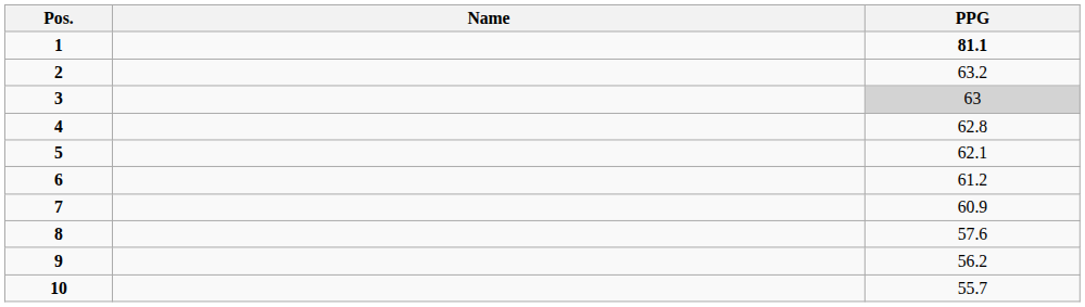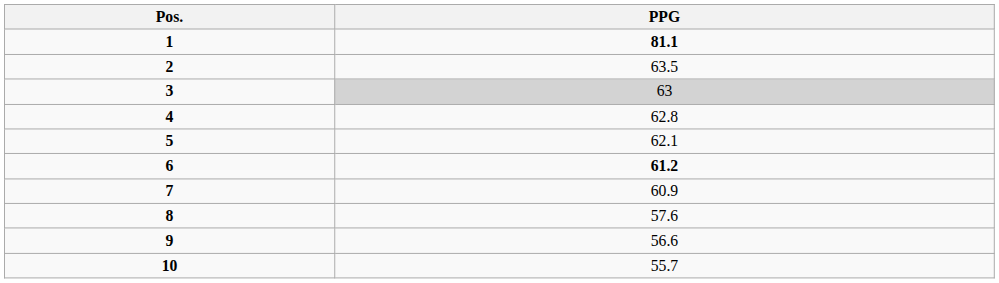 <table class="wikitable" style="width:80%;">
 <tr>
 <th style="width:10%;">Pos.</th>
-<th style="width:70%;">Name</th>
 <th style="width:20%;">PPG</th>
 </tr>
 <tr>
 <td align=center><strong>1</strong></td>
-<td><strong></strong></td>
 <td align=center><strong>81.1</strong></td>
 </tr>
 <tr>
 <td align=center><strong>2</strong></td>
-<td></td>
-<td align=center>63.2</td>
+<td align=center>63.5</td>
 </tr>
 <tr>
 <td align=center><strong>3</strong></td>
-<td></td>
 <td align=center style="background: lightgrey;">63</td>
 </tr>
 <tr>
 <td align=center><strong>4</strong></td>
-<td></td>
 <td align=center>62.8</td>
 </tr>
 <tr>
 <td align=center><strong>5</strong></td>
-<td></td>
 <td align=center>62.1</td>
 </tr>
 <tr>
 <td align=center><strong>6</strong></td>
-<td></td>
-<td align=center>61.2</td>
+<td align=center><strong>61.2</strong></td>
 </tr>
 <tr>
 <td align=center><strong>7</strong></td>
-<td></td>
 <td align=center>60.9</td>
 </tr>
 <tr>
 <td align=center><strong>8</strong></td>
-<td></td>
 <td align=center>57.6</td>
 </tr>
 <tr>
 <td align=center><strong>9</strong></td>
-<td></td>
-<td align=center>56.2</td>
+<td align=center>56.6</td>
 </tr>
 <tr>
 <td align=center><strong>10</strong></td>
-<td></td>
 <td align=center>55.7</td>
 </tr>
 </table>
